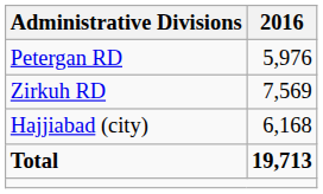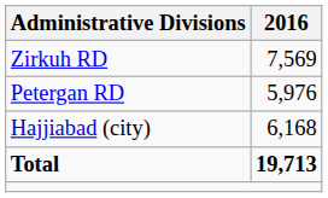 <table class="wikitable">
 <tr>
 <th>Administrative Divisions</th>
 <th>2016</th>
 </tr>
 <tr>
+<td><a href='#'>Zirkuh RD</a></td>
+<td style="text-align: right;">7,569</td>
+</tr>
+<tr>
 <td><a href='#'>Petergan RD</a></td>
 <td style="text-align: right;">5,976</td>
-</tr>
-<tr>
-<td><a href='#'>Zirkuh RD</a></td>
-<td style="text-align: right;">7,569</td>
 </tr>
 <tr>
 <td><a href='#'>Hajjiabad</a> (city)</td>
 <td style="text-align: right;">6,168</td>
 </tr>
 <tr>
 <td><strong>Total</strong></td>
 <td style="text-align: right;"><strong>19,713</strong></td>
 </tr>
 <tr>
 <td colspan=2></td>
 </tr>
 </table>
